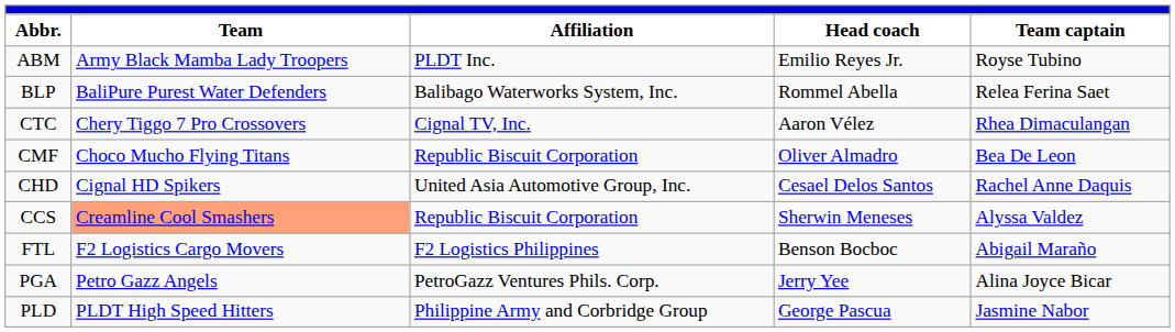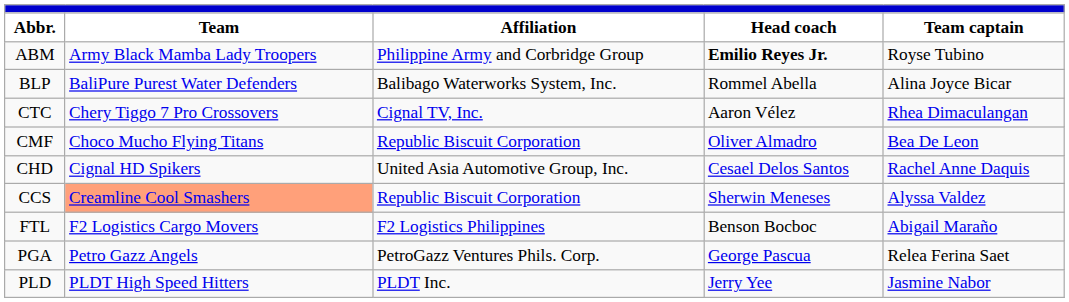 <table class="wikitable" style="width:100%; font-size:90%; text-align:left">
 <tr>
 <th style=background:#0000CD colspan=6><span></span></th>
 </tr>
 <tr>
 <th style="background:white">Abbr.</th>
 <th style="background:white">Team</th>
 <th style="background:white">Affiliation</th>
 <th style="background:white">Head coach</th>
 <th style="background:white">Team captain</th>
 </tr>
 <tr>
 <td style="text-align:center;">ABM</td>
 <td><a href='#'>Army Black Mamba Lady Troopers</a></td>
-<td><a href='#'>PLDT</a> Inc.</td>
-<td>Emilio Reyes Jr.</td>
+<td><a href='#'>Philippine Army</a> and Corbridge Group</td>
+<td><strong>Emilio Reyes Jr.</strong></td>
 <td>Royse Tubino</td>
 </tr>
 <tr>
 <td style="text-align:center;">BLP</td>
 <td><a href='#'>BaliPure Purest Water Defenders</a></td>
 <td>Balibago Waterworks System, Inc.</td>
 <td>Rommel Abella</td>
-<td>Relea Ferina Saet</td>
+<td>Alina Joyce Bicar</td>
 </tr>
 <tr>
 <td style="text-align:center;">CTC</td>
 <td><a href='#'>Chery Tiggo 7 Pro Crossovers</a></td>
 <td><a href='#'>Cignal TV, Inc.</a></td>
 <td>Aaron Vélez</td>
 <td><a href='#'>Rhea Dimaculangan</a></td>
 </tr>
 <tr>
 <td style="text-align:center;">CMF</td>
 <td><a href='#'>Choco Mucho Flying Titans</a></td>
 <td><a href='#'>Republic Biscuit Corporation</a></td>
 <td><a href='#'>Oliver Almadro</a></td>
 <td><a href='#'>Bea De Leon</a></td>
 </tr>
 <tr>
 <td style="text-align:center;">CHD</td>
 <td><a href='#'>Cignal HD Spikers</a></td>
 <td>United Asia Automotive Group, Inc.</td>
 <td><a href='#'>Cesael Delos Santos</a></td>
 <td><a href='#'>Rachel Anne Daquis</a></td>
 </tr>
 <tr>
 <td style="text-align:center;">CCS</td>
 <td style="background: lightsalmon;"><a href='#'>Creamline Cool Smashers</a></td>
 <td><a href='#'>Republic Biscuit Corporation</a></td>
 <td><a href='#'>Sherwin Meneses</a></td>
 <td><a href='#'>Alyssa Valdez</a></td>
 </tr>
 <tr>
 <td style="text-align:center;">FTL</td>
 <td><a href='#'>F2 Logistics Cargo Movers</a></td>
 <td><a href='#'>F2 Logistics Philippines</a></td>
 <td>Benson Bocboc</td>
 <td><a href='#'>Abigail Maraño</a></td>
 </tr>
 <tr>
 <td style="text-align:center;">PGA</td>
 <td><a href='#'>Petro Gazz Angels</a></td>
 <td>PetroGazz Ventures Phils. Corp.</td>
-<td><a href='#'>Jerry Yee</a></td>
-<td>Alina Joyce Bicar</td>
+<td><a href='#'>George Pascua</a></td>
+<td>Relea Ferina Saet</td>
 </tr>
 <tr>
 <td style="text-align:center;">PLD</td>
 <td><a href='#'>PLDT High Speed Hitters</a></td>
-<td><a href='#'>Philippine Army</a> and Corbridge Group</td>
-<td><a href='#'>George Pascua</a></td>
+<td><a href='#'>PLDT</a> Inc.</td>
+<td><a href='#'>Jerry Yee</a></td>
 <td><a href='#'>Jasmine Nabor</a></td>
 </tr>
 </table>
